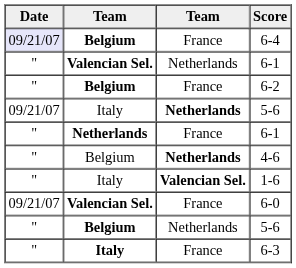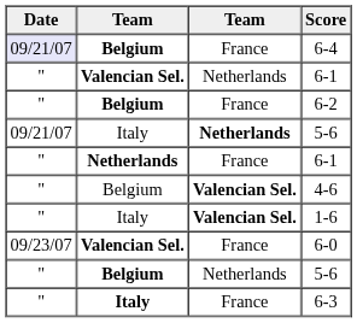 <table border="1" cellpadding="3" cellspacing="0" align="left">
 <tr>
 <th style="background:#efefef;">Date</th>
 <th style="background:#efefef;">Team</th>
 <th style="background:#efefef;">Team</th>
 <th style="background:#efefef;">Score</th>
 </tr>
 <tr align="center">
 <td style="background: lavender;">09/21/07</td>
 <td><strong>Belgium</strong></td>
 <td>France</td>
 <td>6-4</td>
 </tr>
 <tr align="center">
 <td>"</td>
 <td><strong>Valencian Sel.</strong></td>
 <td>Netherlands</td>
 <td>6-1</td>
 </tr>
 <tr align="center">
 <td>"</td>
 <td><strong>Belgium</strong></td>
 <td>France</td>
 <td>6-2</td>
 </tr>
 <tr align="center">
 <td>09/21/07</td>
 <td>Italy</td>
 <td><strong>Netherlands</strong></td>
 <td>5-6</td>
 </tr>
 <tr align="center">
 <td>"</td>
 <td><strong>Netherlands</strong></td>
 <td>France</td>
 <td>6-1</td>
 </tr>
 <tr align="center">
 <td>"</td>
 <td>Belgium</td>
-<td><strong>Netherlands</strong></td>
+<td><strong>Valencian Sel.</strong></td>
 <td>4-6</td>
 </tr>
 <tr align="center">
 <td>"</td>
 <td>Italy</td>
 <td><strong>Valencian Sel.</strong></td>
 <td>1-6</td>
 </tr>
 <tr align="center">
-<td>09/21/07</td>
+<td>09/23/07</td>
 <td><strong>Valencian Sel.</strong></td>
 <td>France</td>
 <td>6-0</td>
 </tr>
 <tr align="center">
 <td>"</td>
 <td><strong>Belgium</strong></td>
 <td>Netherlands</td>
 <td>5-6</td>
 </tr>
 <tr align="center">
 <td>"</td>
 <td><strong>Italy</strong></td>
 <td>France</td>
 <td>6-3</td>
 </tr>
 </table>
